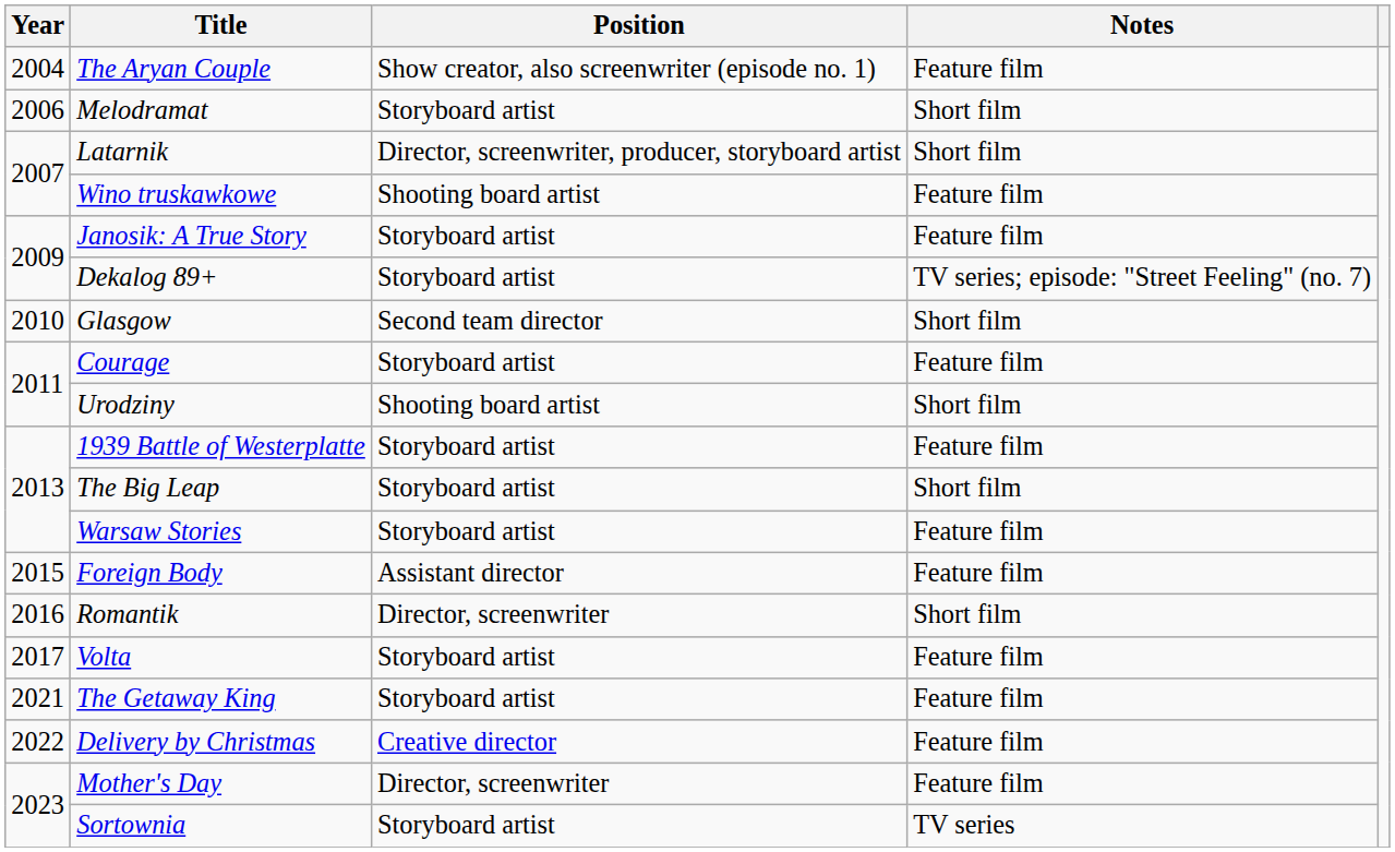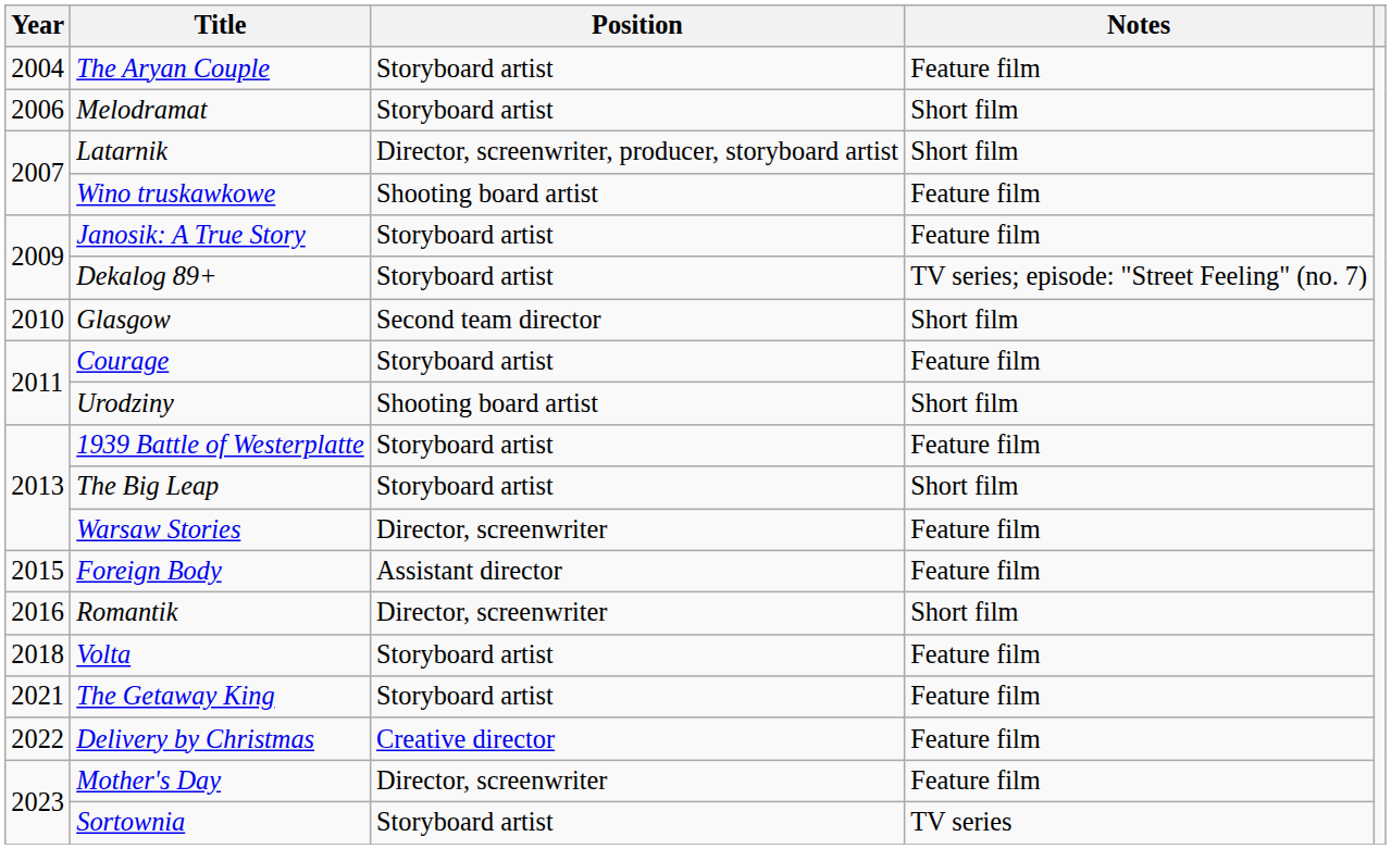 <table class="wikitable plainrowheaders sortable">
 <tr>
 <th scope="col">Year</th>
 <th scope="col">Title</th>
 <th scope="col">Position</th>
 <th scope="col" class="unsortable">Notes</th>
 <th scope="col" class="unsortable"></th>
 </tr>
 <tr>
 <td>2004</td>
 <td><em><a href='#'>The Aryan Couple</a></em></td>
-<td>Show creator, also screenwriter (episode no. 1)</td>
+<td>Storyboard artist</td>
 <td>Feature film</td>
 <td rowspan=19></td>
 </tr>
 <tr>
 <td>2006</td>
 <td><em>Melodramat</em></td>
 <td>Storyboard artist</td>
 <td>Short film</td>
 </tr>
 <tr>
 <td rowspan=2>2007</td>
 <td><em>Latarnik</em></td>
 <td>Director, screenwriter, producer, storyboard artist</td>
 <td>Short film</td>
 </tr>
 <tr>
 <td><em><a href='#'>Wino truskawkowe</a></em></td>
 <td>Shooting board artist</td>
 <td>Feature film</td>
 </tr>
 <tr>
 <td rowspan=2>2009</td>
 <td><em><a href='#'>Janosik: A True Story</a></em></td>
 <td>Storyboard artist</td>
 <td>Feature film</td>
 </tr>
 <tr>
 <td><em>Dekalog 89+</em></td>
 <td>Storyboard artist</td>
 <td>TV series; episode: "Street Feeling" (no. 7)</td>
 </tr>
 <tr>
 <td>2010</td>
 <td><em>Glasgow</em></td>
 <td>Second team director</td>
 <td>Short film</td>
 </tr>
 <tr>
 <td rowspan=2>2011</td>
 <td><em><a href='#'>Courage</a></em></td>
 <td>Storyboard artist</td>
 <td>Feature film</td>
 </tr>
 <tr>
 <td><em>Urodziny</em></td>
 <td>Shooting board artist</td>
 <td>Short film</td>
 </tr>
 <tr>
 <td rowspan=3>2013</td>
 <td><em><a href='#'>1939 Battle of Westerplatte</a></em></td>
 <td>Storyboard artist</td>
 <td>Feature film</td>
 </tr>
 <tr>
 <td><em>The Big Leap</em></td>
 <td>Storyboard artist</td>
 <td>Short film</td>
 </tr>
 <tr>
 <td><em><a href='#'>Warsaw Stories</a></em></td>
-<td>Storyboard artist</td>
+<td>Director, screenwriter</td>
 <td>Feature film</td>
 </tr>
 <tr>
 <td>2015</td>
 <td><em><a href='#'>Foreign Body</a></em></td>
 <td>Assistant director</td>
 <td>Feature film</td>
 </tr>
 <tr>
 <td>2016</td>
 <td><em>Romantik</em></td>
 <td>Director, screenwriter</td>
 <td>Short film</td>
 </tr>
 <tr>
-<td>2017</td>
+<td>2018</td>
 <td><em><a href='#'>Volta</a></em></td>
 <td>Storyboard artist</td>
 <td>Feature film</td>
 </tr>
 <tr>
 <td>2021</td>
 <td><em><a href='#'>The Getaway King</a></em></td>
 <td>Storyboard artist</td>
 <td>Feature film</td>
 </tr>
 <tr>
 <td>2022</td>
 <td><em><a href='#'>Delivery by Christmas</a></em></td>
 <td><a href='#'>Creative director</a></td>
 <td>Feature film</td>
 </tr>
 <tr>
 <td rowspan=3>2023</td>
 <td><em><a href='#'>Mother's Day</a></em></td>
 <td>Director, screenwriter</td>
 <td>Feature film</td>
 </tr>
 <tr>
 <td rowspan=2><em><a href='#'>Sortownia</a></em></td>
 <td>Storyboard artist</td>
 <td>TV series</td>
 </tr>
 </table>
